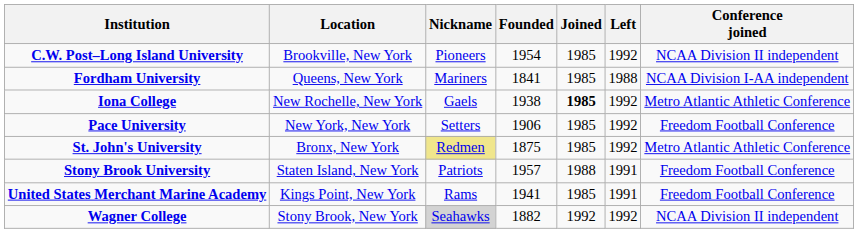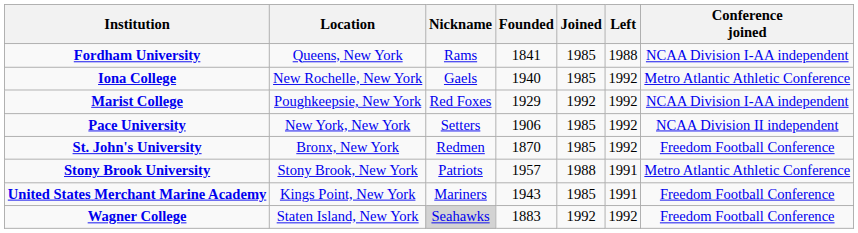 <table class="wikitable sortable" style="text-align:center">
 <tr>
 <th>Institution</th>
 <th>Location</th>
 <th>Nickname</th>
 <th>Founded</th>
 <th>Joined</th>
 <th>Left</th>
 <th>Conference<br>joined</th>
 </tr>
 <tr>
-<td><strong><a href='#'>C.W. Post–Long Island University</a></strong></td>
-<td><a href='#'>Brookville, New York</a></td>
-<td><a href='#'>Pioneers</a></td>
-<td>1954</td>
-<td>1985</td>
-<td>1992</td>
-<td><a href='#'>NCAA Division II independent</a></td>
-</tr>
-<tr>
 <td><strong><a href='#'>Fordham University</a></strong></td>
 <td><a href='#'>Queens, New York</a></td>
-<td><a href='#'>Mariners</a></td>
+<td><a href='#'>Rams</a></td>
 <td>1841</td>
 <td>1985</td>
 <td>1988</td>
 <td><a href='#'>NCAA Division I-AA independent</a></td>
 </tr>
 <tr>
 <td><strong><a href='#'>Iona College</a></strong></td>
 <td><a href='#'>New Rochelle, New York</a></td>
 <td><a href='#'>Gaels</a></td>
-<td>1938</td>
-<td><strong>1985</strong></td>
+<td>1940</td>
+<td>1985</td>
 <td>1992</td>
 <td><a href='#'>Metro Atlantic Athletic Conference</a></td>
+</tr>
+<tr>
+<td><strong><a href='#'>Marist College</a></strong></td>
+<td><a href='#'>Poughkeepsie, New York</a></td>
+<td><a href='#'>Red Foxes</a></td>
+<td>1929</td>
+<td>1992</td>
+<td>1992</td>
+<td><a href='#'>NCAA Division I-AA independent</a></td>
 </tr>
 <tr>
 <td><strong><a href='#'>Pace University</a></strong></td>
 <td><a href='#'>New York, New York</a></td>
 <td><a href='#'>Setters</a></td>
 <td>1906</td>
 <td>1985</td>
 <td>1992</td>
-<td><a href='#'>Freedom Football Conference</a></td>
+<td><a href='#'>NCAA Division II independent</a></td>
 </tr>
 <tr>
 <td><strong><a href='#'>St. John's University</a></strong></td>
 <td><a href='#'>Bronx, New York</a></td>
-<td style="background: khaki;"><a href='#'>Redmen</a></td>
-<td>1875</td>
+<td><a href='#'>Redmen</a></td>
+<td>1870</td>
 <td>1985</td>
 <td>1992</td>
-<td><a href='#'>Metro Atlantic Athletic Conference</a></td>
+<td><a href='#'>Freedom Football Conference</a></td>
 </tr>
 <tr>
 <td><strong><a href='#'>Stony Brook University</a></strong></td>
-<td><a href='#'>Staten Island, New York</a></td>
+<td><a href='#'>Stony Brook, New York</a></td>
 <td><a href='#'>Patriots</a></td>
 <td>1957</td>
 <td>1988</td>
 <td>1991</td>
-<td><a href='#'>Freedom Football Conference</a></td>
+<td><a href='#'>Metro Atlantic Athletic Conference</a></td>
 </tr>
 <tr>
 <td><strong><a href='#'>United States Merchant Marine Academy</a></strong></td>
 <td><a href='#'>Kings Point, New York</a></td>
-<td><a href='#'>Rams</a></td>
-<td>1941</td>
+<td><a href='#'>Mariners</a></td>
+<td>1943</td>
 <td>1985</td>
 <td>1991</td>
 <td><a href='#'>Freedom Football Conference</a></td>
 </tr>
 <tr>
 <td><strong><a href='#'>Wagner College</a></strong></td>
-<td><a href='#'>Stony Brook, New York</a></td>
+<td><a href='#'>Staten Island, New York</a></td>
 <td style="background: lightgrey;"><a href='#'>Seahawks</a></td>
-<td>1882</td>
+<td>1883</td>
 <td>1992</td>
 <td>1992</td>
-<td><a href='#'>NCAA Division II independent</a></td>
+<td><a href='#'>Freedom Football Conference</a></td>
 </tr>
 </table>
